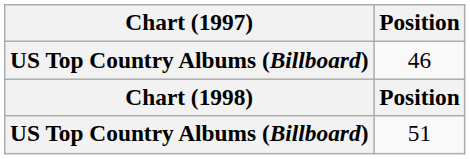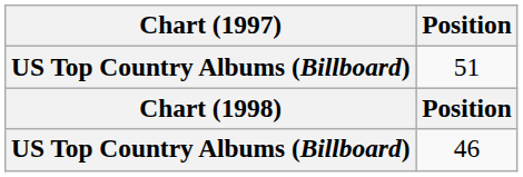 <table class="wikitable plainrowheaders" style="text-align:center">
 <tr>
 <th scope="col">Chart (1997)</th>
 <th scope="col">Position</th>
 </tr>
 <tr>
 <th scope="row">US Top Country Albums (<em>Billboard</em>)</th>
-<td>46</td>
+<td>51</td>
 </tr>
 <tr>
 <th scope="col">Chart (1998)</th>
 <th scope="col">Position</th>
 </tr>
 <tr>
 <th scope="row">US Top Country Albums (<em>Billboard</em>)</th>
-<td>51</td>
+<td>46</td>
 </tr>
 </table>
